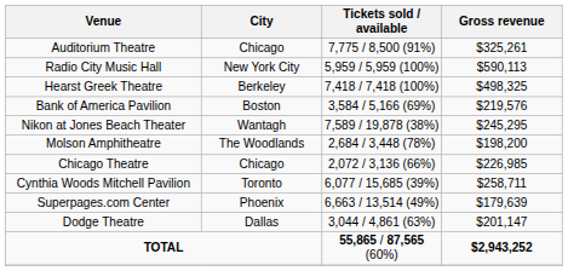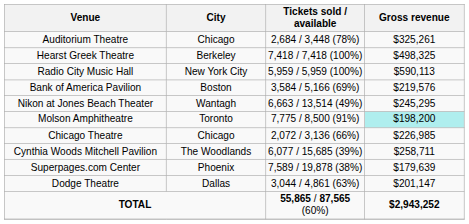 <table class="wikitable" style="text-align:center">
 <tr>
 <th style="width:250px;">Venue</th>
 <th style="width:150px;">City</th>
 <th style="width:150px;">Tickets sold / available</th>
 <th style="width:150px;">Gross revenue</th>
 </tr>
 <tr>
 <td>Auditorium Theatre</td>
 <td>Chicago</td>
-<td>7,775 / 8,500 (91%)</td>
+<td>2,684 / 3,448 (78%)</td>
 <td>$325,261</td>
+</tr>
+<tr>
+<td>Hearst Greek Theatre</td>
+<td>Berkeley</td>
+<td>7,418 / 7,418 (100%)</td>
+<td>$498,325</td>
 </tr>
 <tr>
 <td>Radio City Music Hall</td>
 <td>New York City</td>
 <td>5,959 / 5,959 (100%)</td>
 <td>$590,113</td>
-</tr>
-<tr>
-<td>Hearst Greek Theatre</td>
-<td>Berkeley</td>
-<td>7,418 / 7,418 (100%)</td>
-<td>$498,325</td>
 </tr>
 <tr>
 <td>Bank of America Pavilion</td>
 <td>Boston</td>
 <td>3,584 / 5,166 (69%)</td>
 <td>$219,576</td>
 </tr>
 <tr>
 <td>Nikon at Jones Beach Theater</td>
 <td>Wantagh</td>
-<td>7,589 / 19,878 (38%)</td>
+<td>6,663 / 13,514 (49%)</td>
 <td>$245,295</td>
 </tr>
 <tr>
 <td>Molson Amphitheatre</td>
-<td>The Woodlands</td>
-<td>2,684 / 3,448 (78%)</td>
-<td>$198,200</td>
+<td>Toronto</td>
+<td>7,775 / 8,500 (91%)</td>
+<td style="background: paleturquoise;">$198,200</td>
 </tr>
 <tr>
 <td>Chicago Theatre</td>
 <td>Chicago</td>
 <td>2,072 / 3,136 (66%)</td>
 <td>$226,985</td>
 </tr>
 <tr>
 <td>Cynthia Woods Mitchell Pavilion</td>
-<td>Toronto</td>
+<td>The Woodlands</td>
 <td>6,077 / 15,685 (39%)</td>
 <td>$258,711</td>
 </tr>
 <tr>
 <td>Superpages.com Center</td>
 <td>Phoenix</td>
-<td>6,663 / 13,514 (49%)</td>
+<td>7,589 / 19,878 (38%)</td>
 <td>$179,639</td>
 </tr>
 <tr>
 <td>Dodge Theatre</td>
 <td>Dallas</td>
 <td>3,044 / 4,861 (63%)</td>
 <td>$201,147</td>
 </tr>
 <tr>
 <td colspan="2"><strong>TOTAL</strong></td>
 <td><strong>55,865</strong> / <strong>87,565</strong> (60%)</td>
 <td><strong>$2,943,252</strong></td>
 </tr>
 <tr>
 </tr>
 </table>
